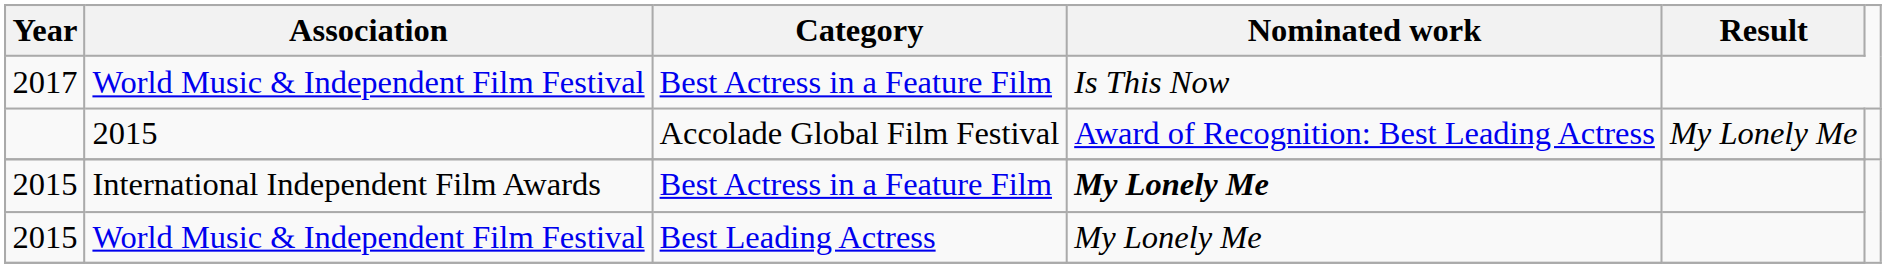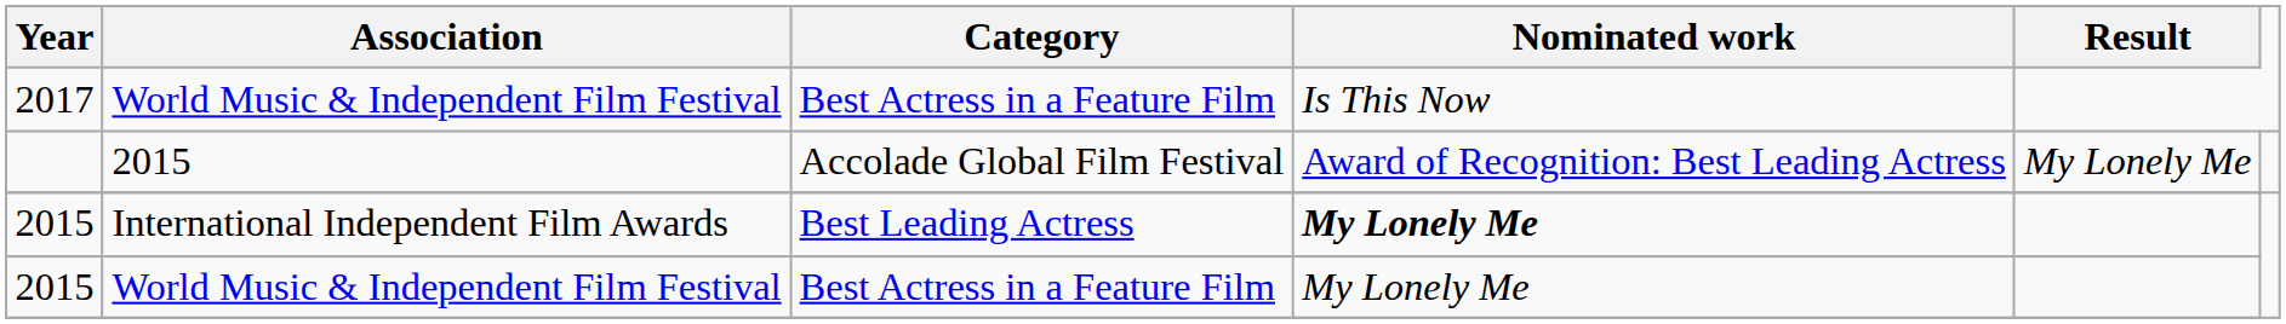 <table class="wikitable sortable">
 <tr>
 <th>Year</th>
 <th>Association</th>
 <th>Category</th>
 <th>Nominated work</th>
 <th>Result</th>
 </tr>
 <tr>
 <td>2017</td>
 <td><a href='#'>World Music & Independent Film Festival</a></td>
 <td><a href='#'>Best Actress in a Feature Film</a></td>
 <td><em>Is This Now</em></td>
 </tr>
 <tr>
 <td></td>
 <td>2015</td>
 <td>Accolade Global Film Festival</td>
 <td><a href='#'>Award of Recognition: Best Leading Actress</a></td>
 <td><em>My Lonely Me</em></td>
 <td></td>
 </tr>
 <tr>
 </tr>
 <tr>
 <td>2015</td>
 <td>International Independent Film Awards</td>
-<td><a href='#'>Best Actress in a Feature Film</a></td>
+<td><a href='#'>Best Leading Actress</a></td>
 <td><strong><em>My Lonely Me</em></strong></td>
 <td></td>
 </tr>
 <tr>
 <td>2015</td>
 <td><a href='#'>World Music & Independent Film Festival</a></td>
-<td><a href='#'>Best Leading Actress</a></td>
+<td><a href='#'>Best Actress in a Feature Film</a></td>
 <td><em>My Lonely Me</em></td>
 <td></td>
 </tr>
 <tr>
 </tr>
 </table>
